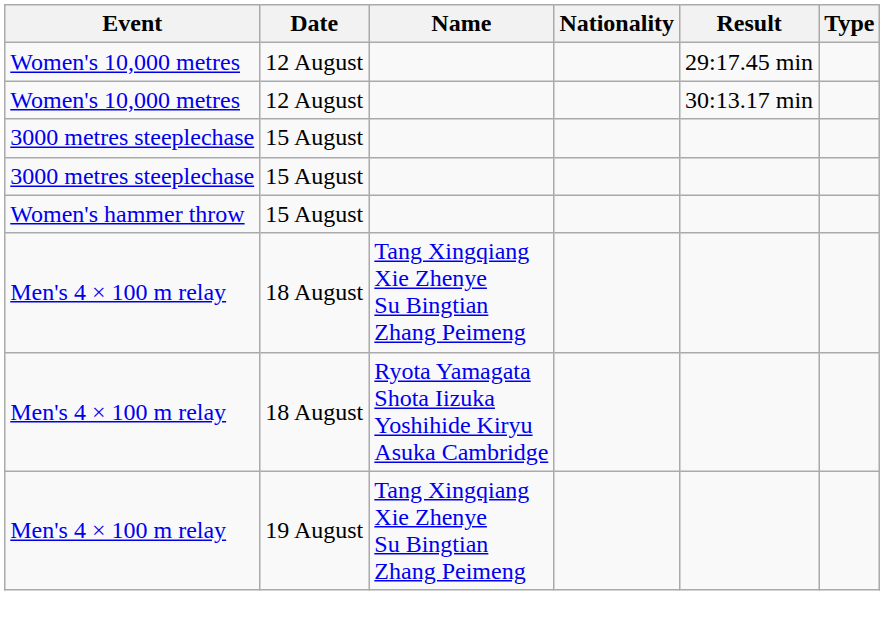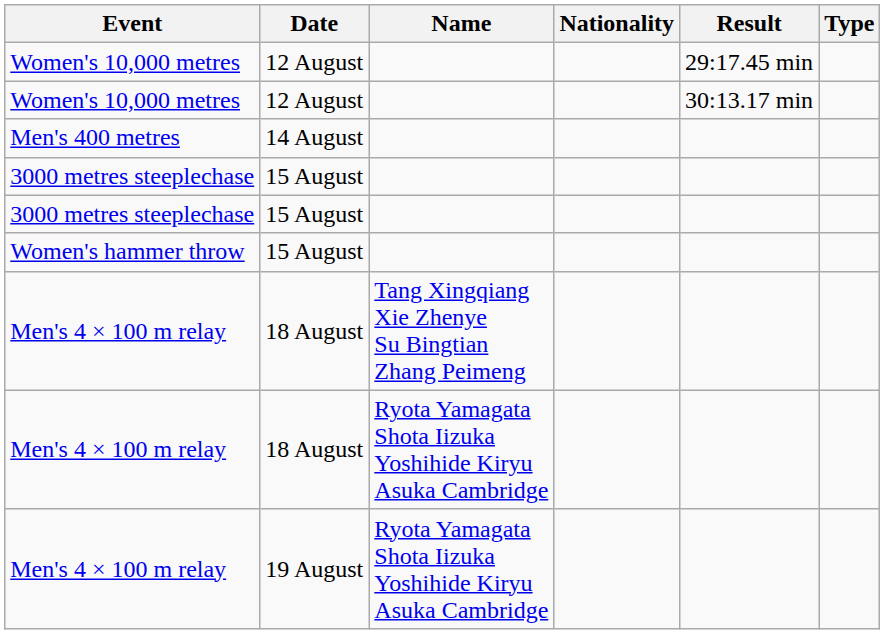 <table class="wikitable sortable">
 <tr>
 <th>Event</th>
 <th>Date</th>
 <th>Name</th>
 <th>Nationality</th>
 <th>Result</th>
 <th>Type</th>
 </tr>
 <tr>
 <td><a href='#'>Women's 10,000 metres</a></td>
 <td>12 August</td>
 <td></td>
 <td></td>
 <td>29:17.45 min</td>
 <td align=center></td>
 </tr>
 <tr>
 <td><a href='#'>Women's 10,000 metres</a></td>
 <td>12 August</td>
 <td></td>
 <td></td>
 <td>30:13.17 min</td>
+<td align=center></td>
+</tr>
+<tr>
+<td><a href='#'>Men's 400 metres</a></td>
+<td>14 August</td>
+<td></td>
+<td></td>
+<td></td>
 <td align=center></td>
 </tr>
 <tr>
 <td><a href='#'>3000 metres steeplechase</a></td>
 <td>15 August</td>
 <td></td>
 <td></td>
 <td></td>
 <td align=center></td>
 </tr>
 <tr>
 <td><a href='#'>3000 metres steeplechase</a></td>
 <td>15 August</td>
 <td></td>
 <td></td>
 <td></td>
 <td align=center></td>
 </tr>
 <tr>
 <td><a href='#'>Women's hammer throw</a></td>
 <td>15 August</td>
 <td></td>
 <td></td>
 <td></td>
 <td align=center></td>
 </tr>
 <tr>
 <td><a href='#'>Men's 4 × 100 m relay</a></td>
 <td>18 August</td>
 <td><a href='#'>Tang Xingqiang</a><br><a href='#'>Xie Zhenye</a><br><a href='#'>Su Bingtian</a><br><a href='#'>Zhang Peimeng</a></td>
 <td></td>
 <td></td>
 <td align=center></td>
 </tr>
 <tr>
 <td><a href='#'>Men's 4 × 100 m relay</a></td>
 <td>18 August</td>
 <td><a href='#'>Ryota Yamagata</a><br><a href='#'>Shota Iizuka</a><br><a href='#'>Yoshihide Kiryu</a><br><a href='#'>Asuka Cambridge</a></td>
 <td></td>
 <td></td>
 <td align=center></td>
 </tr>
 <tr>
 <td><a href='#'>Men's 4 × 100 m relay</a></td>
 <td>19 August</td>
-<td><a href='#'>Tang Xingqiang</a><br><a href='#'>Xie Zhenye</a><br><a href='#'>Su Bingtian</a><br><a href='#'>Zhang Peimeng</a></td>
+<td><a href='#'>Ryota Yamagata</a><br><a href='#'>Shota Iizuka</a><br><a href='#'>Yoshihide Kiryu</a><br><a href='#'>Asuka Cambridge</a></td>
 <td></td>
 <td></td>
 <td align=center></td>
 </tr>
 </table>
